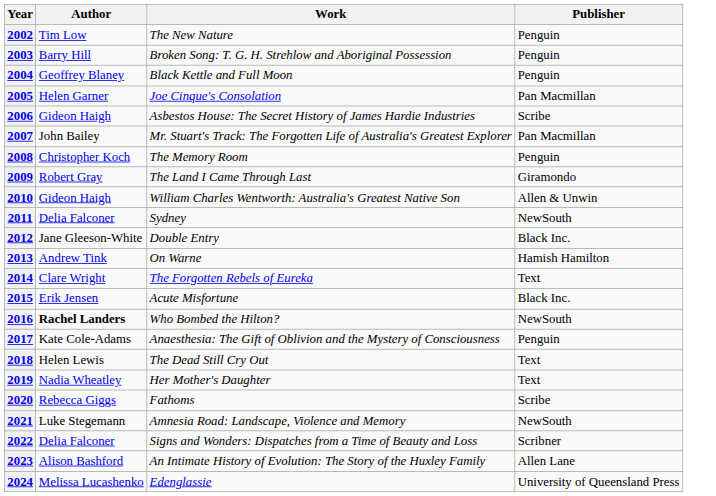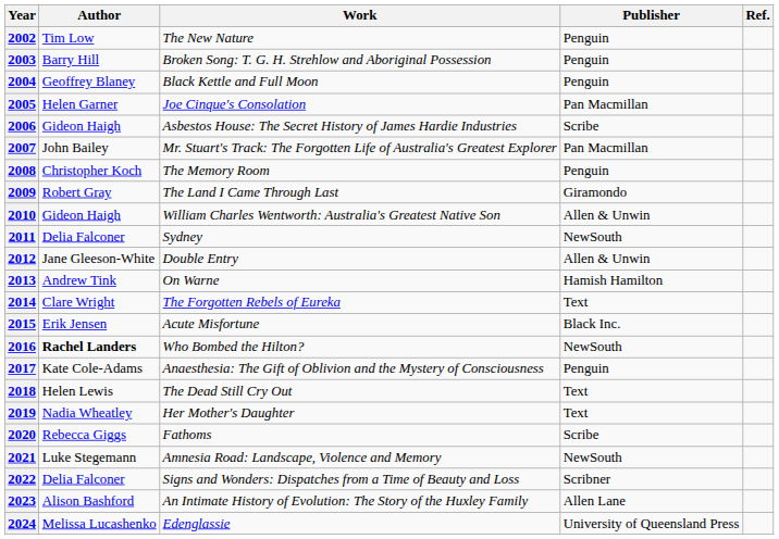 <table class="wikitable sortable">
 <tr>
 <th>Year</th>
 <th>Author</th>
 <th>Work</th>
 <th>Publisher</th>
+<th>Ref.</th>
 </tr>
 <tr>
 <th><a href='#'>2002</a></th>
 <td><a href='#'>Tim Low</a></td>
 <td><em>The New Nature</em></td>
 <td>Penguin</td>
+<td></td>
 </tr>
 <tr>
 <th><a href='#'>2003</a></th>
 <td><a href='#'>Barry Hill</a></td>
 <td><em>Broken Song: T. G. H. Strehlow and Aboriginal Possession</em></td>
 <td>Penguin</td>
+<td></td>
 </tr>
 <tr>
 <th><a href='#'>2004</a></th>
 <td><a href='#'>Geoffrey Blaney</a></td>
 <td><em>Black Kettle and Full Moon</em></td>
 <td>Penguin</td>
+<td></td>
 </tr>
 <tr>
 <th><a href='#'>2005</a></th>
 <td><a href='#'>Helen Garner</a></td>
 <td><em><a href='#'>Joe Cinque's Consolation</a></em></td>
 <td>Pan Macmillan</td>
+<td></td>
 </tr>
 <tr>
 <th><a href='#'>2006</a></th>
 <td><a href='#'>Gideon Haigh</a></td>
 <td><em>Asbestos House: The Secret History of James Hardie Industries</em></td>
 <td>Scribe</td>
+<td></td>
 </tr>
 <tr>
 <th><a href='#'>2007</a></th>
 <td>John Bailey</td>
 <td><em>Mr. Stuart's Track: The Forgotten Life of Australia's Greatest Explorer</em></td>
 <td>Pan Macmillan</td>
+<td></td>
 </tr>
 <tr>
 <th><a href='#'>2008</a></th>
 <td><a href='#'>Christopher Koch</a></td>
 <td><em>The Memory Room</em></td>
 <td>Penguin</td>
+<td></td>
 </tr>
 <tr>
 <th><a href='#'>2009</a></th>
 <td><a href='#'>Robert Gray</a></td>
 <td><em>The Land I Came Through Last</em></td>
 <td>Giramondo</td>
+<td></td>
 </tr>
 <tr>
 <th><a href='#'>2010</a></th>
 <td><a href='#'>Gideon Haigh</a></td>
 <td><em>William Charles Wentworth: Australia's Greatest Native Son</em></td>
 <td>Allen & Unwin</td>
+<td></td>
 </tr>
 <tr>
 <th><a href='#'>2011</a></th>
 <td><a href='#'>Delia Falconer</a></td>
 <td><em>Sydney</em></td>
 <td>NewSouth</td>
+<td></td>
 </tr>
 <tr>
 <th><a href='#'>2012</a></th>
 <td>Jane Gleeson-White</td>
 <td><em>Double Entry</em></td>
-<td>Black Inc.</td>
+<td>Allen & Unwin</td>
+<td></td>
 </tr>
 <tr>
 <th><a href='#'>2013</a></th>
 <td><a href='#'>Andrew Tink</a></td>
 <td><em>On Warne</em></td>
 <td>Hamish Hamilton</td>
+<td></td>
 </tr>
 <tr>
 <th><a href='#'>2014</a></th>
 <td><a href='#'>Clare Wright</a></td>
 <td><em><a href='#'>The Forgotten Rebels of Eureka</a></em></td>
 <td>Text</td>
+<td></td>
 </tr>
 <tr>
 <th><a href='#'>2015</a></th>
 <td><a href='#'>Erik Jensen</a></td>
 <td><em>Acute Misfortune</em></td>
 <td>Black Inc.</td>
+<td></td>
 </tr>
 <tr>
 <th><a href='#'>2016</a></th>
 <td><strong>Rachel Landers</strong></td>
 <td><em>Who Bombed the Hilton?</em></td>
 <td>NewSouth</td>
+<td></td>
 </tr>
 <tr>
 <th><a href='#'>2017</a></th>
 <td>Kate Cole-Adams</td>
 <td><em>Anaesthesia: The Gift of Oblivion and the Mystery of Consciousness</em></td>
 <td>Penguin</td>
+<td></td>
 </tr>
 <tr>
 <th><a href='#'>2018</a></th>
 <td>Helen Lewis</td>
 <td><em>The Dead Still Cry Out</em></td>
 <td>Text</td>
+<td></td>
 </tr>
 <tr>
 <th><a href='#'>2019</a></th>
 <td><a href='#'>Nadia Wheatley</a></td>
 <td><em>Her Mother's Daughter</em></td>
 <td>Text</td>
+<td></td>
 </tr>
 <tr>
 <th><a href='#'>2020</a></th>
 <td><a href='#'>Rebecca Giggs</a></td>
 <td><em>Fathoms</em></td>
 <td>Scribe</td>
+<td></td>
 </tr>
 <tr>
 <th><a href='#'>2021</a></th>
 <td>Luke Stegemann</td>
 <td><em>Amnesia Road: Landscape, Violence and Memory</em></td>
 <td>NewSouth</td>
+<td></td>
 </tr>
 <tr>
 <th><a href='#'>2022</a></th>
 <td><a href='#'>Delia Falconer</a></td>
 <td><em>Signs and Wonders: Dispatches from a Time of Beauty and Loss</em></td>
 <td>Scribner</td>
+<td></td>
 </tr>
 <tr>
 <th><a href='#'>2023</a></th>
 <td><a href='#'>Alison Bashford</a></td>
 <td><em>An Intimate History of Evolution: The Story of the Huxley Family</em></td>
 <td>Allen Lane</td>
+<td></td>
 </tr>
 <tr>
 <th><a href='#'>2024</a></th>
 <td><a href='#'>Melissa Lucashenko</a></td>
 <td><em><a href='#'>Edenglassie</a></em></td>
 <td>University of Queensland Press</td>
+<td></td>
 </tr>
 </table>
